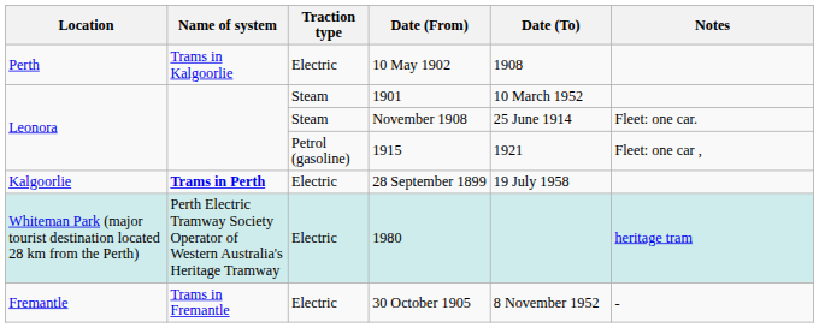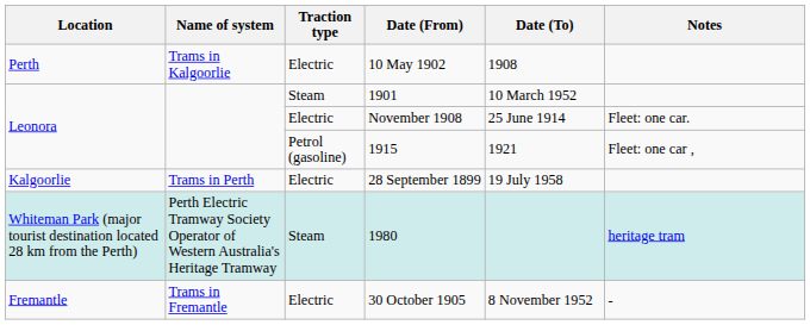 <table class="wikitable" width=100%>
 <tr>
 <th width=20%>Location</th>
 <th width=15%>Name of system</th>
 <th width=10%>Traction<br>type</th>
 <th width=15%>Date (From)</th>
 <th width=15%>Date (To)</th>
 <th width=25%>Notes</th>
 </tr>
 <tr>
 <td><a href='#'>Perth</a></td>
 <td><a href='#'>Trams in Kalgoorlie</a></td>
 <td>Electric</td>
 <td>10 May 1902</td>
 <td>1908</td>
 <td></td>
 </tr>
 <tr>
 <td rowspan="3"><a href='#'>Leonora</a></td>
 <td rowspan="3"> </td>
 <td>Steam</td>
 <td>1901</td>
 <td>10 March 1952</td>
 <td> </td>
 </tr>
 <tr>
-<td>Steam</td>
+<td>Electric</td>
 <td>November 1908</td>
 <td>25 June 1914</td>
 <td>Fleet: one car.</td>
 </tr>
 <tr>
 <td>Petrol (gasoline)</td>
 <td>1915</td>
 <td>1921</td>
 <td>Fleet: one car , </td>
 </tr>
 <tr>
 <td><a href='#'>Kalgoorlie</a></td>
-<td><strong><a href='#'>Trams in Perth</a></strong></td>
+<td><a href='#'>Trams in Perth</a></td>
 <td>Electric</td>
 <td>28 September 1899</td>
 <td>19 July 1958</td>
 <td></td>
 </tr>
 <tr style="background:#CFECEC">
 <td><a href='#'>Whiteman Park</a> (major tourist destination located 28 km from the Perth)</td>
 <td>Perth Electric Tramway Society Operator of Western Australia's Heritage Tramway</td>
-<td>Electric</td>
+<td>Steam</td>
 <td>1980</td>
 <td></td>
 <td><a href='#'>heritage tram</a><br></td>
 </tr>
 <tr>
 <td><a href='#'>Fremantle</a></td>
 <td><a href='#'>Trams in Fremantle</a></td>
 <td>Electric</td>
 <td>30 October 1905</td>
 <td>8 November 1952</td>
 <td ♦ >-</td>
 </tr>
 </table>
